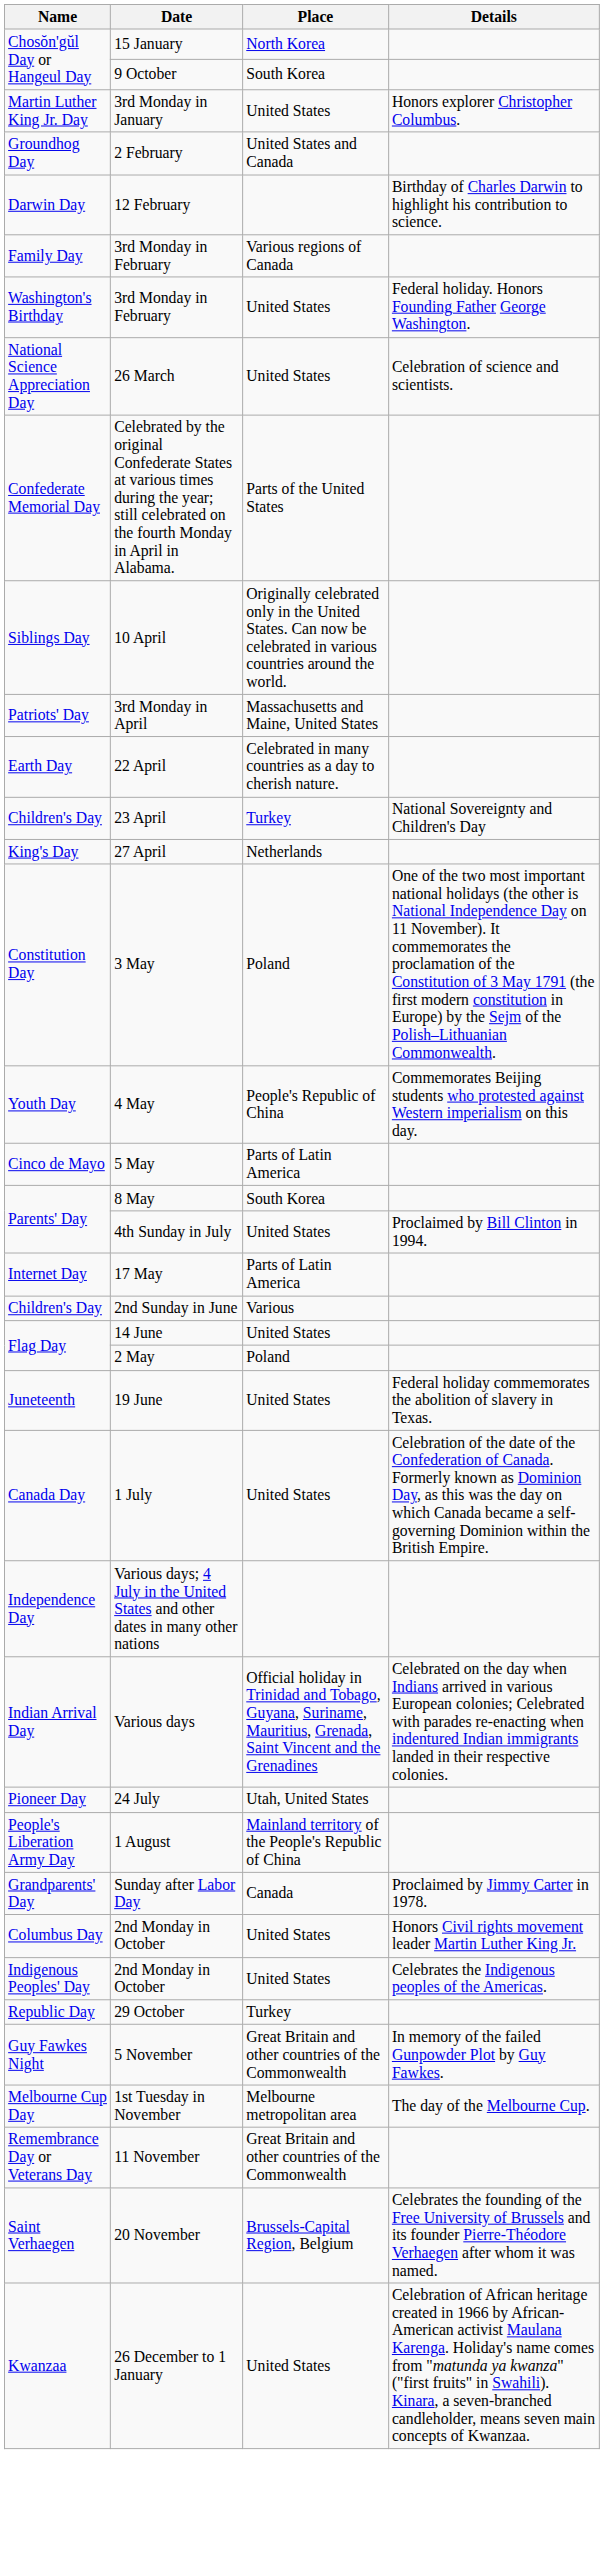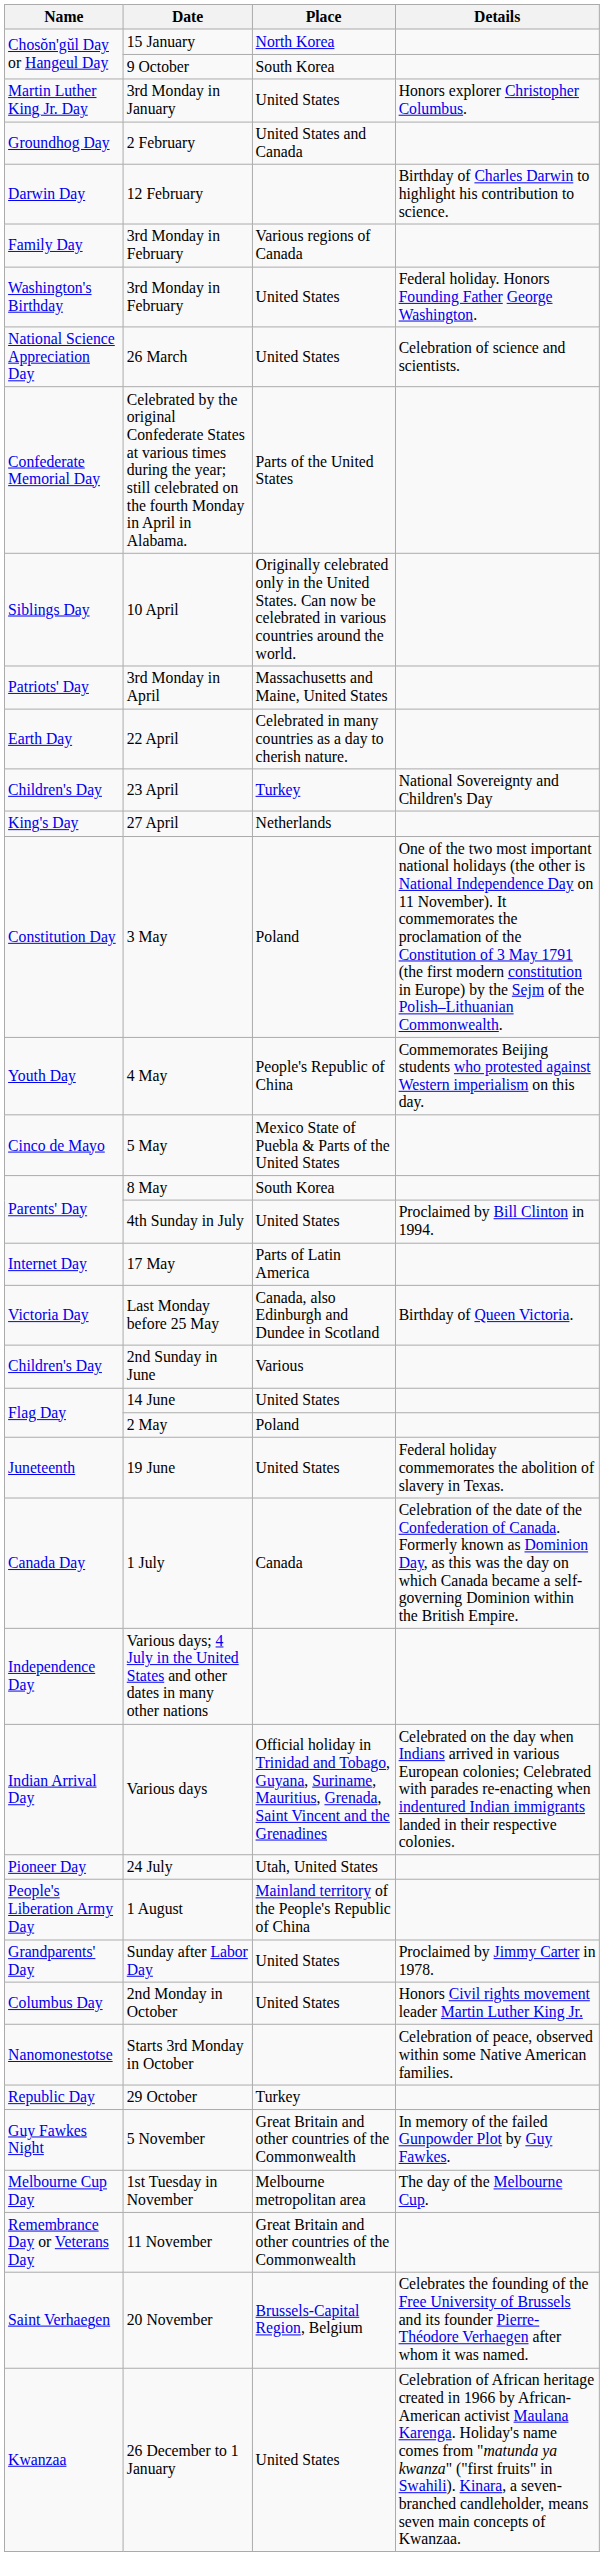 <table class="wikitable">
 <tr>
 <th>Name</th>
 <th>Date</th>
 <th>Place</th>
 <th>Details</th>
 </tr>
 <tr>
 <td rowspan="2"><a href='#'>Chosŏn'gŭl Day</a> or <a href='#'>Hangeul Day</a></td>
 <td>15 January</td>
 <td><a href='#'>North Korea</a></td>
 <td></td>
 </tr>
 <tr>
 <td>9 October</td>
 <td>South Korea</td>
 <td></td>
 </tr>
 <tr>
 <td><a href='#'>Martin Luther King Jr. Day</a></td>
 <td>3rd Monday in January</td>
 <td>United States</td>
 <td>Honors explorer <a href='#'>Christopher Columbus</a>.</td>
 </tr>
 <tr>
 <td><a href='#'>Groundhog Day</a></td>
 <td>2 February</td>
 <td>United States and Canada</td>
 <td></td>
 </tr>
 <tr>
 <td><a href='#'>Darwin Day</a></td>
 <td>12 February</td>
 <td></td>
 <td>Birthday of <a href='#'>Charles Darwin</a> to highlight his contribution to science.</td>
 </tr>
 <tr>
 <td><a href='#'>Family Day</a></td>
 <td>3rd Monday in February</td>
 <td>Various regions of Canada</td>
 <td></td>
 </tr>
 <tr>
 <td><a href='#'>Washington's Birthday</a></td>
 <td>3rd Monday in February</td>
 <td>United States</td>
 <td>Federal holiday. Honors <a href='#'>Founding Father</a> <a href='#'>George Washington</a>.</td>
 </tr>
 <tr>
 <td><a href='#'>National Science Appreciation Day</a></td>
 <td>26 March</td>
 <td>United States</td>
 <td>Celebration of science and scientists.</td>
 </tr>
 <tr>
 <td><a href='#'>Confederate Memorial Day</a></td>
 <td>Celebrated by the original Confederate States at various times during the year; still celebrated on the fourth Monday in April in Alabama.</td>
 <td>Parts of the United States</td>
 <td></td>
 </tr>
 <tr>
 <td><a href='#'>Siblings Day</a></td>
 <td>10 April</td>
 <td>Originally celebrated only in the United States. Can now be celebrated in various countries around the world.</td>
 <td></td>
 </tr>
 <tr>
 <td><a href='#'>Patriots' Day</a></td>
 <td>3rd Monday in April</td>
 <td>Massachusetts and Maine, United States</td>
 <td></td>
 </tr>
 <tr>
 <td><a href='#'>Earth Day</a></td>
 <td>22 April</td>
 <td>Celebrated in many countries as a day to cherish nature.</td>
 <td></td>
 </tr>
 <tr>
 <td><a href='#'>Children's Day</a></td>
 <td>23 April</td>
 <td><a href='#'>Turkey</a></td>
 <td>National Sovereignty and Children's Day</td>
 </tr>
 <tr>
 <td><a href='#'>King's Day</a></td>
 <td>27 April</td>
 <td>Netherlands</td>
 <td></td>
 </tr>
 <tr>
 <td><a href='#'>Constitution Day</a></td>
 <td>3 May</td>
 <td>Poland</td>
 <td>One of the two most important national holidays (the other is <a href='#'>National Independence Day</a> on 11 November). It commemorates the proclamation of the <a href='#'>Constitution of 3 May 1791</a> (the first modern <a href='#'>constitution</a> in Europe) by the <a href='#'>Sejm</a> of the <a href='#'>Polish–Lithuanian Commonwealth</a>.</td>
 </tr>
 <tr>
 <td><a href='#'>Youth Day</a></td>
 <td>4 May</td>
 <td>People's Republic of China</td>
 <td>Commemorates Beijing students <a href='#'>who protested against Western imperialism</a> on this day.</td>
 </tr>
 <tr>
 <td><a href='#'>Cinco de Mayo</a></td>
 <td>5 May</td>
-<td>Parts of Latin America</td>
+<td>Mexico State of Puebla & Parts of the United States</td>
 <td></td>
 </tr>
 <tr>
 <td rowspan="2"><a href='#'>Parents' Day</a></td>
 <td>8 May</td>
 <td>South Korea</td>
 <td></td>
 </tr>
 <tr>
 <td>4th Sunday in July</td>
 <td>United States</td>
 <td>Proclaimed by <a href='#'>Bill Clinton</a> in 1994.</td>
 </tr>
 <tr>
 <td><a href='#'>Internet Day</a></td>
 <td>17 May</td>
 <td>Parts of Latin America</td>
 <td></td>
+</tr>
+<tr>
+<td><a href='#'>Victoria Day</a></td>
+<td>Last Monday before 25 May</td>
+<td>Canada, also Edinburgh and Dundee in Scotland</td>
+<td>Birthday of <a href='#'>Queen Victoria</a>.</td>
 </tr>
 <tr>
 <td><a href='#'>Children's Day</a></td>
 <td>2nd Sunday in June</td>
 <td>Various</td>
 <td></td>
 </tr>
 <tr>
 <td rowspan="2"><a href='#'>Flag Day</a></td>
 <td>14 June</td>
 <td>United States</td>
 <td></td>
 </tr>
 <tr>
 <td>2 May</td>
 <td>Poland</td>
 <td></td>
 </tr>
 <tr>
 <td><a href='#'>Juneteenth</a></td>
 <td>19 June</td>
 <td>United States</td>
 <td>Federal holiday commemorates the abolition of slavery in Texas.</td>
 </tr>
 <tr>
 <td><a href='#'>Canada Day</a></td>
 <td>1 July</td>
-<td>United States</td>
+<td>Canada</td>
 <td>Celebration of the date of the <a href='#'>Confederation of Canada</a>. Formerly known as <a href='#'>Dominion Day</a>, as this was the day on which Canada became a self-governing Dominion within the British Empire.</td>
 </tr>
 <tr>
 <td><a href='#'>Independence Day</a></td>
 <td>Various days; <a href='#'>4 July in the United States</a> and other dates in many other nations</td>
 <td></td>
 <td></td>
 </tr>
 <tr>
 <td><a href='#'>Indian Arrival Day</a></td>
 <td>Various days</td>
 <td>Official holiday in <a href='#'>Trinidad and Tobago</a>, <a href='#'>Guyana</a>, <a href='#'>Suriname</a>, <a href='#'>Mauritius</a>, <a href='#'>Grenada</a>, <a href='#'>Saint Vincent and the Grenadines</a></td>
 <td>Celebrated on the day when <a href='#'>Indians</a> arrived in various European colonies; Celebrated with parades re-enacting when <a href='#'>indentured Indian immigrants</a> landed in their respective colonies.</td>
 </tr>
 <tr>
 <td><a href='#'>Pioneer Day</a></td>
 <td>24 July</td>
 <td>Utah, United States</td>
 <td></td>
 </tr>
 <tr>
 <td><a href='#'>People's Liberation Army Day</a></td>
 <td>1 August</td>
 <td><a href='#'>Mainland territory</a> of the People's Republic of China</td>
 <td></td>
 </tr>
 <tr>
 <td><a href='#'>Grandparents' Day</a></td>
 <td>Sunday after <a href='#'>Labor Day</a></td>
-<td>Canada</td>
+<td>United States</td>
 <td>Proclaimed by <a href='#'>Jimmy Carter</a> in 1978.</td>
 </tr>
 <tr>
 <td><a href='#'>Columbus Day</a></td>
 <td>2nd Monday in October</td>
 <td>United States</td>
 <td>Honors <a href='#'>Civil rights movement</a> leader <a href='#'>Martin Luther King Jr.</a></td>
 </tr>
 <tr>
-<td><a href='#'>Indigenous Peoples' Day</a></td>
-<td>2nd Monday in October</td>
-<td>United States</td>
-<td>Celebrates the <a href='#'>Indigenous peoples of the Americas</a>.</td>
+<td><a href='#'>Nanomonestotse</a></td>
+<td>Starts 3rd Monday in October</td>
+<td></td>
+<td>Celebration of peace, observed within some Native American families.</td>
 </tr>
 <tr>
 <td><a href='#'>Republic Day</a></td>
 <td>29 October</td>
 <td>Turkey</td>
 <td></td>
 </tr>
 <tr>
 <td><a href='#'>Guy Fawkes Night</a></td>
 <td>5 November</td>
 <td>Great Britain and other countries of the Commonwealth</td>
 <td>In memory of the failed <a href='#'>Gunpowder Plot</a> by <a href='#'>Guy Fawkes</a>.</td>
 </tr>
 <tr>
 <td><a href='#'>Melbourne Cup Day</a></td>
 <td>1st Tuesday in November</td>
 <td>Melbourne metropolitan area</td>
 <td>The day of the <a href='#'>Melbourne Cup</a>.</td>
 </tr>
 <tr>
 <td><a href='#'>Remembrance Day</a> or <a href='#'>Veterans Day</a></td>
 <td>11 November</td>
 <td>Great Britain and other countries of the Commonwealth</td>
 <td></td>
 </tr>
 <tr>
 <td><a href='#'>Saint Verhaegen</a></td>
 <td>20 November</td>
 <td><a href='#'>Brussels-Capital Region</a>, Belgium</td>
 <td>Celebrates the founding of the <a href='#'>Free University of Brussels</a> and its founder <a href='#'>Pierre-Théodore Verhaegen</a> after whom it was named.</td>
 </tr>
 <tr>
 <td><a href='#'>Kwanzaa</a></td>
 <td>26 December to 1 January</td>
 <td>United States</td>
 <td>Celebration of African heritage created in 1966 by African-American activist <a href='#'>Maulana Karenga</a>. Holiday's name comes from "<em>matunda ya kwanza</em>" ("first fruits" in <a href='#'>Swahili</a>). <a href='#'>Kinara</a>, a seven-branched candleholder, means seven main concepts of Kwanzaa.</td>
 </tr>
 </table>
